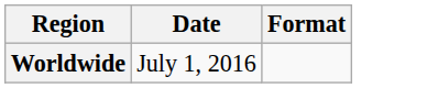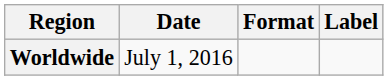 <table class="wikitable plainrowheaders">
 <tr>
 <th>Region</th>
 <th>Date</th>
 <th>Format</th>
+<th>Label</th>
 </tr>
 <tr>
 <th scope="row">Worldwide</th>
 <td>July 1, 2016</td>
 <td></td>
+<td></td>
 </tr>
 </table>
